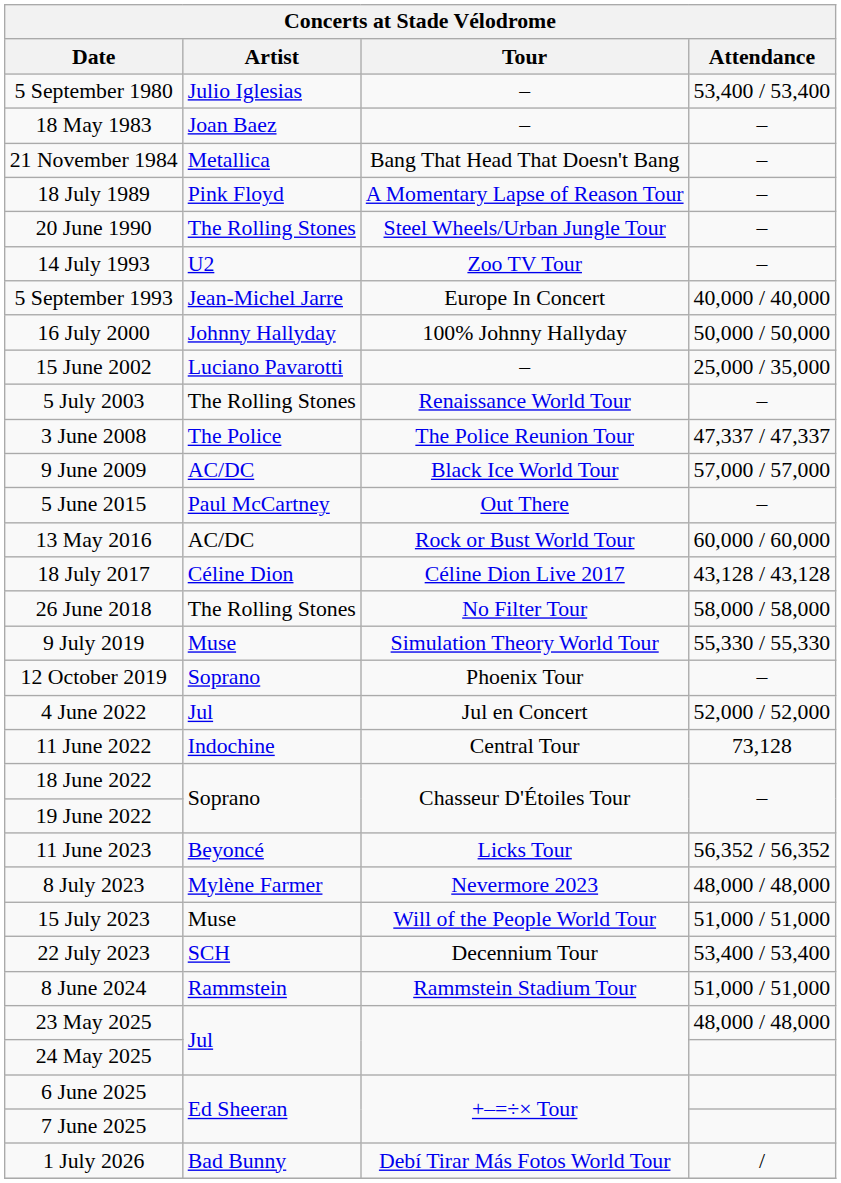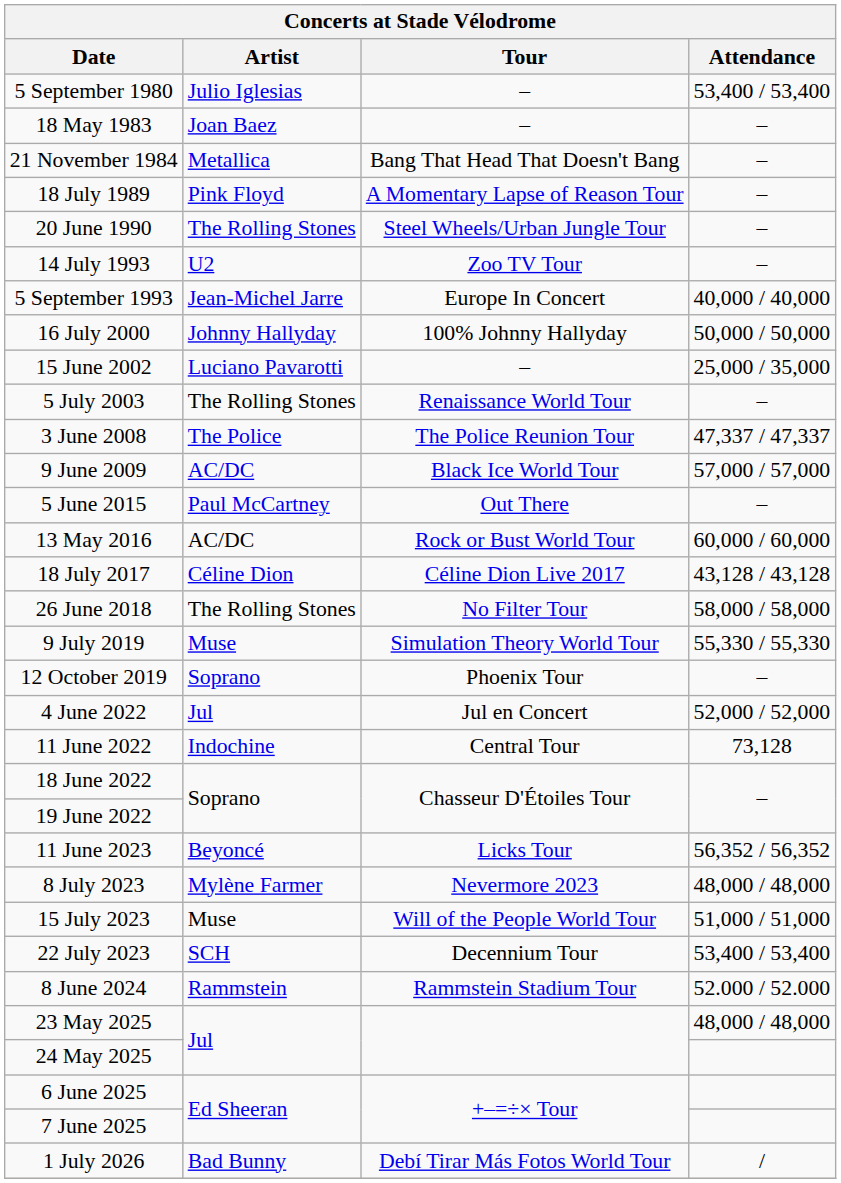 <table class="wikitable" style="text-align:center;">
 <tr>
 <th colspan=4>Concerts at Stade Vélodrome</th>
 </tr>
 <tr>
 <th>Date</th>
 <th>Artist</th>
 <th>Tour</th>
 <th>Attendance</th>
 </tr>
 <tr>
 <td>5 September 1980</td>
 <td align=left><a href='#'>Julio Iglesias</a></td>
 <td>–</td>
 <td>53,400 / 53,400</td>
 </tr>
 <tr>
 <td>18 May 1983</td>
 <td align=left><a href='#'>Joan Baez</a></td>
 <td>–</td>
 <td>–</td>
 </tr>
 <tr>
 <td>21 November 1984</td>
 <td align=left><a href='#'>Metallica</a></td>
 <td>Bang That Head That Doesn't Bang</td>
 <td>–</td>
 </tr>
 <tr>
 <td>18 July 1989</td>
 <td align=left><a href='#'>Pink Floyd</a></td>
 <td><a href='#'>A Momentary Lapse of Reason Tour</a></td>
 <td>–</td>
 </tr>
 <tr>
 <td>20 June 1990</td>
 <td align=left><a href='#'>The Rolling Stones</a></td>
 <td><a href='#'>Steel Wheels/Urban Jungle Tour</a></td>
 <td>–</td>
 </tr>
 <tr>
 <td>14 July 1993</td>
 <td align=left><a href='#'>U2</a></td>
 <td><a href='#'>Zoo TV Tour</a></td>
 <td>–</td>
 </tr>
 <tr>
 <td>5 September 1993</td>
 <td align=left><a href='#'>Jean-Michel Jarre</a></td>
 <td>Europe In Concert</td>
 <td>40,000 / 40,000</td>
 </tr>
 <tr>
 <td>16 July 2000</td>
 <td align=left><a href='#'>Johnny Hallyday</a></td>
 <td>100% Johnny Hallyday</td>
 <td>50,000 / 50,000</td>
 </tr>
 <tr>
 <td>15 June 2002</td>
 <td align=left><a href='#'>Luciano Pavarotti</a></td>
 <td>–</td>
 <td>25,000 / 35,000</td>
 </tr>
 <tr>
 <td>5 July 2003</td>
 <td align=left>The Rolling Stones</td>
 <td><a href='#'>Renaissance World Tour</a></td>
 <td>–</td>
 </tr>
 <tr>
 <td>3 June 2008</td>
 <td align=left><a href='#'>The Police</a></td>
 <td><a href='#'>The Police Reunion Tour</a></td>
 <td>47,337 / 47,337</td>
 </tr>
 <tr>
 <td>9 June 2009</td>
 <td align=left><a href='#'>AC/DC</a></td>
 <td><a href='#'>Black Ice World Tour</a></td>
 <td>57,000 / 57,000</td>
 </tr>
 <tr>
 <td>5 June 2015</td>
 <td align=left><a href='#'>Paul McCartney</a></td>
 <td><a href='#'>Out There</a></td>
 <td>–</td>
 </tr>
 <tr>
 <td>13 May 2016</td>
 <td align=left>AC/DC</td>
 <td><a href='#'>Rock or Bust World Tour</a></td>
 <td>60,000 / 60,000</td>
 </tr>
 <tr>
 <td>18 July 2017</td>
 <td align=left><a href='#'>Céline Dion</a></td>
 <td><a href='#'>Céline Dion Live 2017</a></td>
 <td>43,128 / 43,128</td>
 </tr>
 <tr>
 <td>26 June 2018</td>
 <td align=left>The Rolling Stones</td>
 <td><a href='#'>No Filter Tour</a></td>
 <td>58,000 / 58,000</td>
 </tr>
 <tr>
 <td>9 July 2019</td>
 <td align=left><a href='#'>Muse</a></td>
 <td><a href='#'>Simulation Theory World Tour</a></td>
 <td>55,330 / 55,330</td>
 </tr>
 <tr>
 <td>12 October 2019</td>
 <td align=left><a href='#'>Soprano</a></td>
 <td>Phoenix Tour</td>
 <td>–</td>
 </tr>
 <tr>
 <td>4 June 2022</td>
 <td align=left><a href='#'>Jul</a></td>
 <td>Jul en Concert</td>
 <td>52,000 / 52,000</td>
 </tr>
 <tr>
 <td>11 June 2022</td>
 <td align=left><a href='#'>Indochine</a></td>
 <td>Central Tour</td>
 <td>73,128</td>
 </tr>
 <tr>
 <td>18 June 2022</td>
 <td rowspan="2" align="left">Soprano</td>
 <td rowspan="2">Chasseur D'Étoiles Tour</td>
 <td rowspan="2">–</td>
 </tr>
 <tr>
 <td>19 June 2022</td>
 </tr>
 <tr>
 <td>11 June 2023</td>
 <td align=left><a href='#'>Beyoncé</a></td>
 <td><a href='#'>Licks Tour</a></td>
 <td>56,352 / 56,352</td>
 </tr>
 <tr>
 <td>8 July 2023</td>
 <td align=left><a href='#'>Mylène Farmer</a></td>
 <td><a href='#'>Nevermore 2023</a></td>
 <td>48,000 / 48,000</td>
 </tr>
 <tr>
 <td>15 July 2023</td>
 <td align=left>Muse</td>
 <td><a href='#'>Will of the People World Tour</a></td>
 <td>51,000 / 51,000</td>
 </tr>
 <tr>
 <td>22 July 2023</td>
 <td align=left><a href='#'>SCH</a></td>
 <td>Decennium Tour</td>
 <td>53,400 / 53,400</td>
 </tr>
 <tr>
 <td>8 June 2024</td>
 <td align=left><a href='#'>Rammstein</a></td>
 <td><a href='#'>Rammstein Stadium Tour</a></td>
-<td>51,000 / 51,000</td>
+<td>52.000 / 52.000</td>
 </tr>
 <tr>
 <td>23 May 2025</td>
 <td rowspan="2" align=left><a href='#'>Jul</a></td>
 <td rowspan="2"></td>
 <td>48,000 / 48,000</td>
 </tr>
 <tr>
 <td>24 May 2025</td>
 </tr>
 <tr>
 <td>6 June 2025</td>
 <td rowspan="2" align=left><a href='#'>Ed Sheeran</a></td>
 <td rowspan="2"><a href='#'>+–=÷× Tour</a></td>
 <td></td>
 </tr>
 <tr>
 <td>7 June 2025</td>
 </tr>
 <tr>
 <td>1 July 2026</td>
 <td align=left><a href='#'>Bad Bunny</a></td>
 <td><a href='#'>Debí Tirar Más Fotos World Tour</a></td>
 <td>/</td>
 </tr>
 <tr>
 </tr>
 </table>
